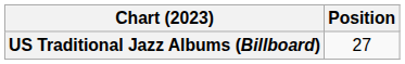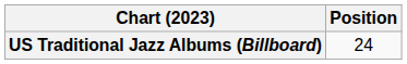 <table class="wikitable sortable plainrowheaders" style="text-align:center">
 <tr>
 <th scope="col">Chart (2023)</th>
 <th scope="col">Position</th>
 </tr>
 <tr>
 <th scope="row">US Traditional Jazz Albums (<em>Billboard</em>)</th>
-<td>27</td>
+<td>24</td>
 </tr>
 </table>
